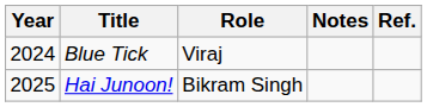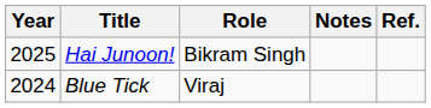 <table class="wikitable sortable plainrowheaders">
 <tr style="text-align:center;">
 <th scope="col">Year</th>
 <th scope="col">Title</th>
 <th scope="col">Role</th>
 <th>Notes</th>
 <th>Ref.</th>
 </tr>
 <tr>
+<td>2025</td>
+<td><em><a href='#'>Hai Junoon!</a></em></td>
+<td>Bikram Singh</td>
+<td></td>
+<td></td>
+</tr>
+<tr>
 <td>2024</td>
 <td><em>Blue Tick</em></td>
 <td>Viraj</td>
 <td></td>
 <td></td>
 </tr>
-<tr>
-<td>2025</td>
-<td><em><a href='#'>Hai Junoon!</a></em></td>
-<td>Bikram Singh</td>
-<td></td>
-<td></td>
-</tr>
 </table>
